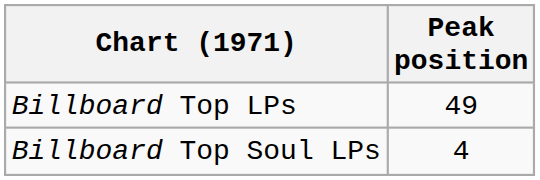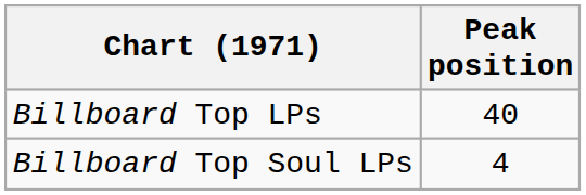 <table class="wikitable">
 <tr>
 <th>Chart (1971)</th>
 <th>Peak<br>position</th>
 </tr>
 <tr>
 <td><em>Billboard</em> Top LPs</td>
-<td align="center">49</td>
+<td align="center">40</td>
 </tr>
 <tr>
 <td><em>Billboard</em> Top Soul LPs</td>
 <td align="center">4</td>
 </tr>
 </table>
